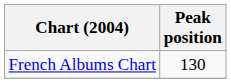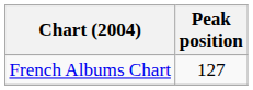 <table class="wikitable">
 <tr>
 <th>Chart (2004)</th>
 <th>Peak<br>position</th>
 </tr>
 <tr>
 <td><a href='#'>French Albums Chart</a></td>
-<td align="center">130</td>
+<td align="center">127</td>
 </tr>
 <tr>
 </tr>
 </table>
